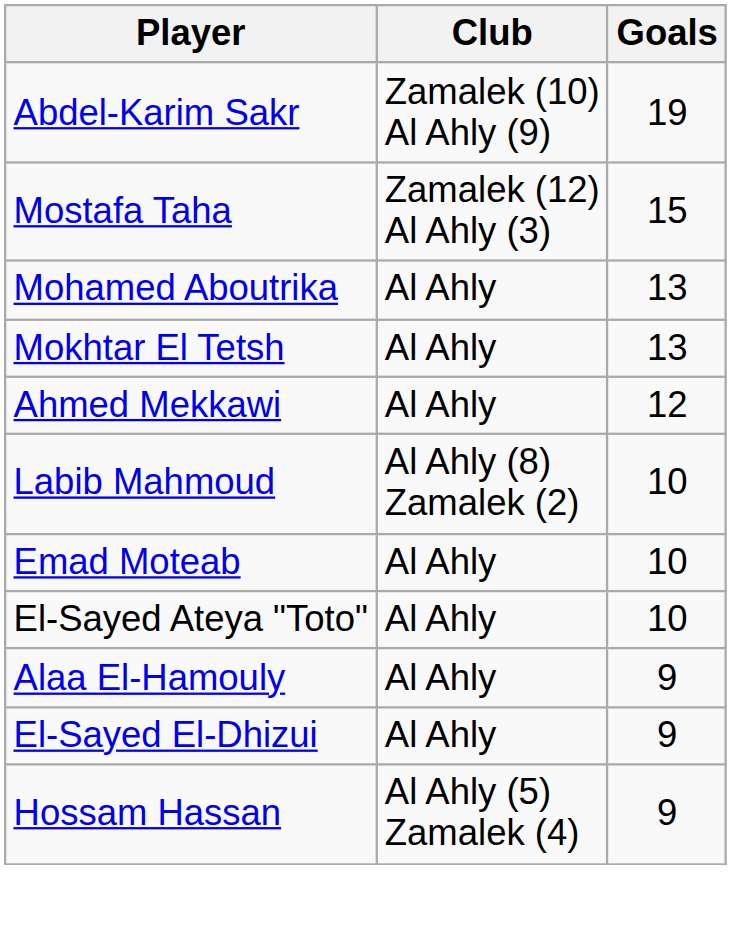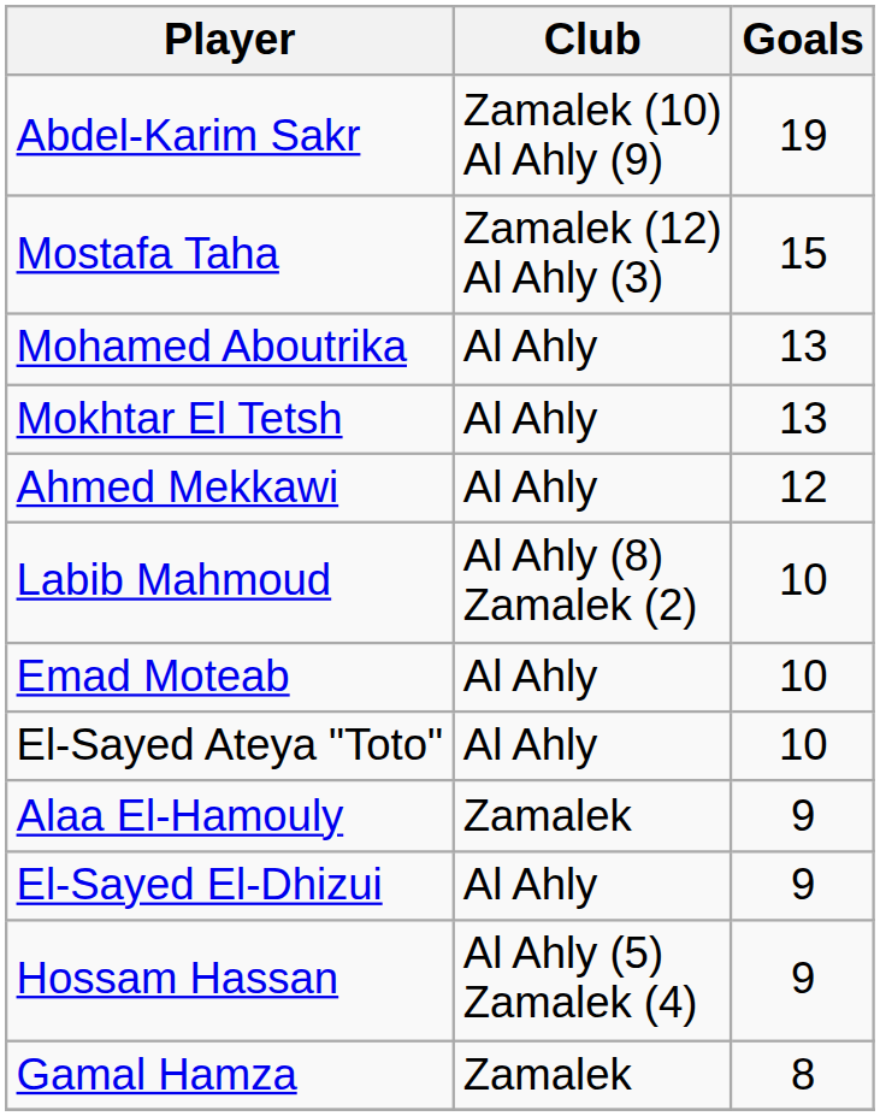 <table class="wikitable">
 <tr>
 <th>Player</th>
 <th>Club</th>
 <th>Goals</th>
 </tr>
 <tr>
 <td> <a href='#'>Abdel-Karim Sakr</a></td>
 <td>Zamalek (10)<br>Al Ahly (9)</td>
 <td style="text-align:center">19</td>
 </tr>
 <tr>
 <td> <a href='#'>Mostafa Taha</a></td>
 <td>Zamalek (12)<br>Al Ahly (3)</td>
 <td style="text-align:center">15</td>
 </tr>
 <tr>
 <td> <a href='#'>Mohamed Aboutrika</a></td>
 <td>Al Ahly</td>
 <td style="text-align:center">13</td>
 </tr>
 <tr>
 <td> <a href='#'>Mokhtar El Tetsh</a></td>
 <td>Al Ahly</td>
 <td style="text-align:center">13</td>
 </tr>
 <tr>
 <td> <a href='#'>Ahmed Mekkawi</a></td>
 <td>Al Ahly</td>
 <td style="text-align:center">12</td>
 </tr>
 <tr>
 <td> <a href='#'>Labib Mahmoud</a></td>
 <td>Al Ahly (8)<br>Zamalek (2)</td>
 <td style="text-align:center">10</td>
 </tr>
 <tr>
 <td> <a href='#'>Emad Moteab</a></td>
 <td>Al Ahly</td>
 <td style="text-align:center">10</td>
 </tr>
 <tr>
 <td> El-Sayed Ateya "Toto"</td>
 <td>Al Ahly</td>
 <td style="text-align:center">10</td>
 </tr>
 <tr>
 <td> <a href='#'>Alaa El-Hamouly</a></td>
-<td>Al Ahly</td>
+<td>Zamalek</td>
 <td style="text-align:center">9</td>
 </tr>
 <tr>
 <td> <a href='#'>El-Sayed El-Dhizui</a></td>
 <td>Al Ahly</td>
 <td style="text-align:center">9</td>
 </tr>
 <tr>
 <td> <a href='#'>Hossam Hassan</a></td>
 <td>Al Ahly (5)<br>Zamalek (4)</td>
 <td style="text-align:center">9</td>
 </tr>
 <tr>
+<td> <a href='#'>Gamal Hamza</a></td>
+<td>Zamalek</td>
+<td style="text-align:center">8</td>
+</tr>
+<tr>
 </tr>
 </table>
